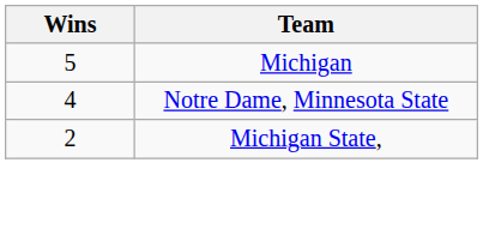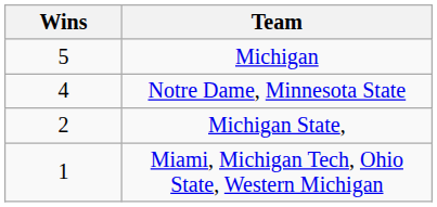 <table class="wikitable" style="text-align:center; margin-left:1em; float:right" width=25%>
 <tr>
 <th width=50>Wins</th>
 <th width=145>Team</th>
 </tr>
 <tr>
 <td>5</td>
 <td><a href='#'>Michigan</a></td>
 </tr>
 <tr>
 <td>4</td>
 <td><a href='#'>Notre Dame</a>, <a href='#'>Minnesota State</a></td>
 </tr>
 <tr>
 <td>2</td>
 <td><a href='#'>Michigan State</a>,</td>
 </tr>
+<tr>
+<td>1</td>
+<td><a href='#'>Miami</a>, <a href='#'>Michigan Tech</a>, <a href='#'>Ohio State</a>, <a href='#'>Western Michigan</a></td>
+</tr>
 </table>
